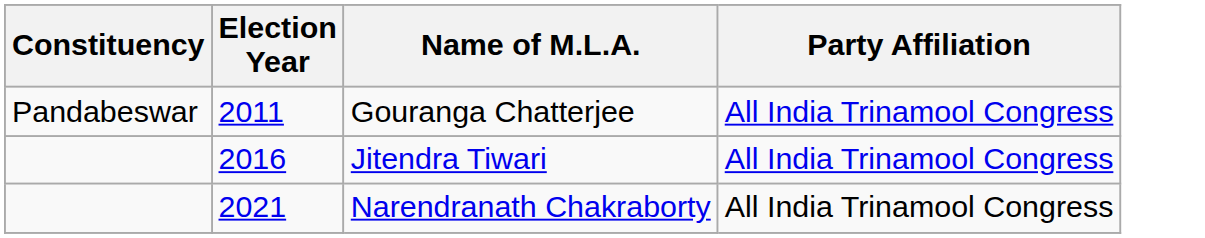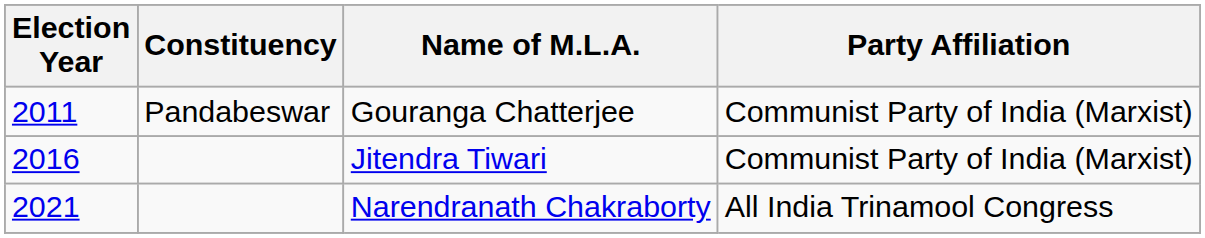 <table class="wikitable sortable">
 <tr>
+<th>Election<br> Year</th>
 <th>Constituency</th>
-<th>Election<br> Year</th>
 <th>Name of M.L.A.</th>
 <th>Party Affiliation</th>
 </tr>
 <tr>
+<td><a href='#'>2011</a></td>
 <td>Pandabeswar</td>
-<td><a href='#'>2011</a></td>
 <td>Gouranga Chatterjee</td>
-<td><a href='#'>All India Trinamool Congress</a></td>
+<td>Communist Party of India (Marxist)</td>
 </tr>
 <tr>
+<td><a href='#'>2016</a></td>
 <td></td>
-<td><a href='#'>2016</a></td>
 <td><a href='#'>Jitendra Tiwari</a></td>
-<td><a href='#'>All India Trinamool Congress</a></td>
+<td>Communist Party of India (Marxist)</td>
 </tr>
 <tr>
+<td><a href='#'>2021</a></td>
 <td></td>
-<td><a href='#'>2021</a></td>
 <td><a href='#'>Narendranath Chakraborty</a></td>
 <td>All India Trinamool Congress</td>
 </tr>
 </table>
